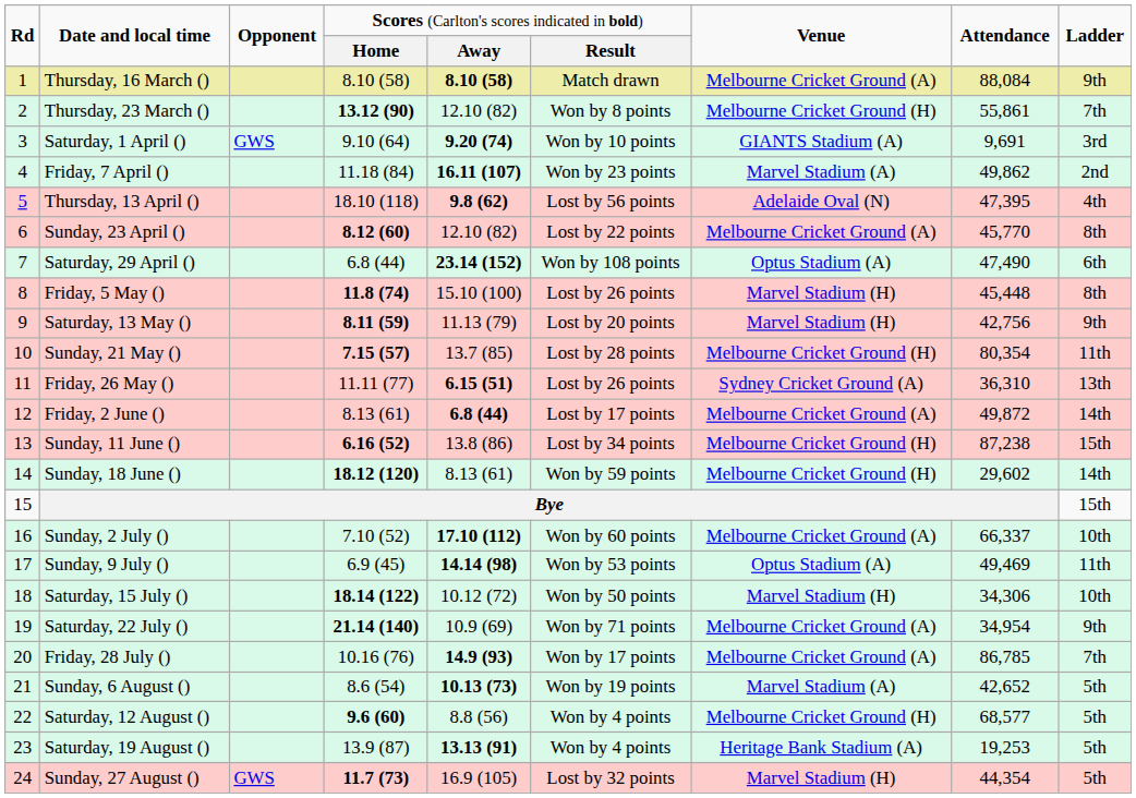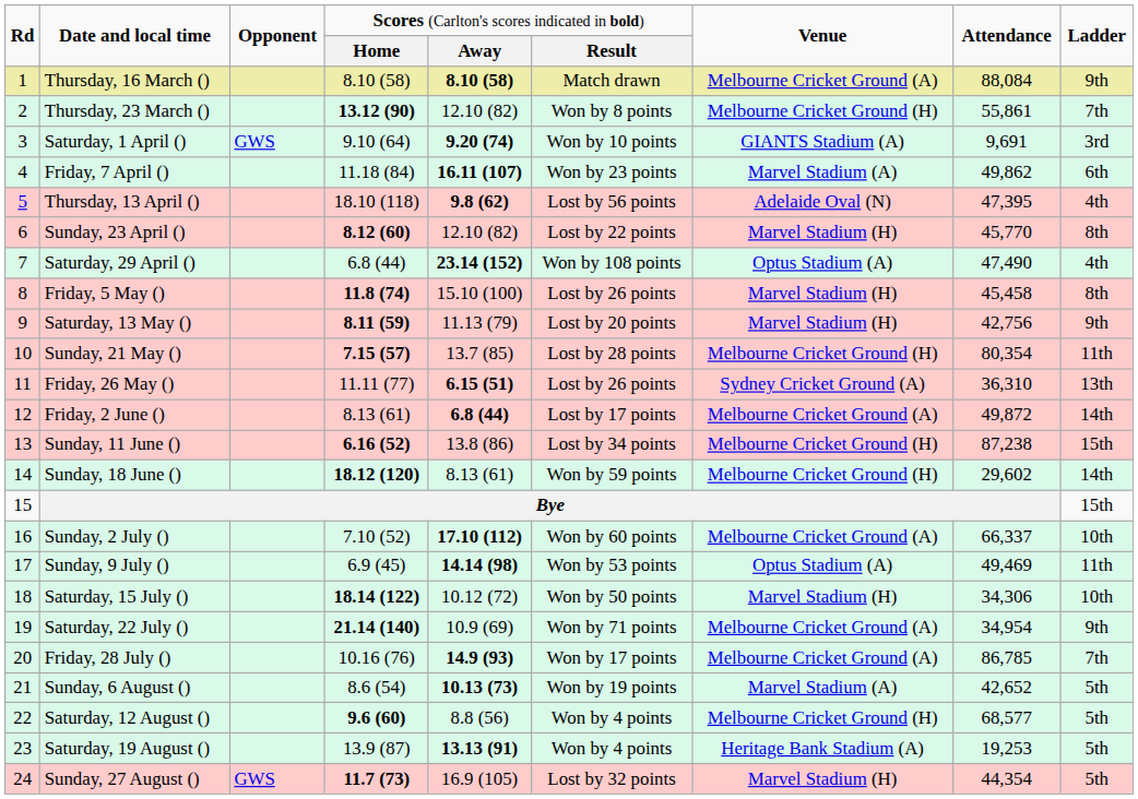 <table class="wikitable" style="font-size:90%; text-align:center; width: 100%; margin-left: auto; margin-right: auto;">
 <tr>
 <td rowspan=2><strong>Rd</strong></td>
 <td rowspan=2><strong>Date and local time</strong></td>
 <td rowspan=2><strong>Opponent</strong></td>
 <td colspan=3><strong>Scores</strong> <small>(Carlton's scores indicated in <strong>bold</strong>)</small></td>
 <td rowspan=2><strong>Venue</strong></td>
 <td rowspan=2><strong>Attendance</strong></td>
 <td rowspan=2><strong>Ladder</strong></td>
 </tr>
 <tr>
 <th>Home</th>
 <th>Away</th>
 <th>Result</th>
 </tr>
 <tr style="background:#eea;">
 <td>1</td>
 <td align=left>Thursday, 16 March ()</td>
 <td align=left></td>
 <td>8.10 (58)</td>
 <td><strong>8.10 (58)</strong></td>
 <td>Match drawn</td>
 <td><a href='#'>Melbourne Cricket Ground</a> (A)</td>
 <td>88,084</td>
 <td>9th</td>
 </tr>
 <tr style="background:#d9f9e9;">
 <td>2</td>
 <td align=left>Thursday, 23 March ()</td>
 <td align=left></td>
 <td><strong>13.12 (90)</strong></td>
 <td>12.10 (82)</td>
 <td>Won by 8 points</td>
 <td><a href='#'>Melbourne Cricket Ground</a> (H)</td>
 <td>55,861</td>
 <td>7th</td>
 </tr>
 <tr style="background:#d9f9e9;">
 <td>3</td>
 <td align=left>Saturday, 1 April ()</td>
 <td align=left><a href='#'>GWS</a></td>
 <td>9.10 (64)</td>
 <td><strong>9.20 (74)</strong></td>
 <td>Won by 10 points</td>
 <td><a href='#'>GIANTS Stadium</a> (A)</td>
 <td>9,691</td>
 <td>3rd</td>
 </tr>
 <tr style="background:#d9f9e9;">
 <td>4</td>
 <td align=left>Friday, 7 April ()</td>
 <td align=left></td>
 <td>11.18 (84)</td>
 <td><strong>16.11 (107)</strong></td>
 <td>Won by 23 points</td>
 <td><a href='#'>Marvel Stadium</a> (A)</td>
 <td>49,862</td>
-<td>2nd</td>
+<td>6th</td>
 </tr>
 <tr style="background:#fcc;">
 <td><a href='#'>5</a></td>
 <td align=left>Thursday, 13 April ()</td>
 <td align=left></td>
 <td>18.10 (118)</td>
 <td><strong>9.8 (62)</strong></td>
 <td>Lost by 56 points</td>
 <td><a href='#'>Adelaide Oval</a> (N)</td>
 <td>47,395</td>
 <td>4th</td>
 </tr>
 <tr style="background:#fcc;">
 <td>6</td>
 <td align=left>Sunday, 23 April ()</td>
 <td align=left></td>
 <td><strong>8.12 (60)</strong></td>
 <td>12.10 (82)</td>
 <td>Lost by 22 points</td>
-<td><a href='#'>Melbourne Cricket Ground</a> (A)</td>
+<td><a href='#'>Marvel Stadium</a> (H)</td>
 <td>45,770</td>
 <td>8th</td>
 </tr>
 <tr style="background:#d9f9e9;">
 <td>7</td>
 <td align=left>Saturday, 29 April ()</td>
 <td align=left></td>
 <td>6.8 (44)</td>
 <td><strong>23.14 (152)</strong></td>
 <td>Won by 108 points</td>
 <td><a href='#'>Optus Stadium</a> (A)</td>
 <td>47,490</td>
-<td>6th</td>
+<td>4th</td>
 </tr>
 <tr style="background:#fcc;">
 <td>8</td>
 <td align=left>Friday, 5 May ()</td>
 <td align=left></td>
 <td><strong>11.8 (74)</strong></td>
 <td>15.10 (100)</td>
 <td>Lost by 26 points</td>
 <td><a href='#'>Marvel Stadium</a> (H)</td>
-<td>45,448</td>
+<td>45,458</td>
 <td>8th</td>
 </tr>
 <tr style="background:#fcc;">
 <td>9</td>
 <td align=left>Saturday, 13 May ()</td>
 <td align=left></td>
 <td><strong>8.11 (59)</strong></td>
 <td>11.13 (79)</td>
 <td>Lost by 20 points</td>
 <td><a href='#'>Marvel Stadium</a> (H)</td>
 <td>42,756</td>
 <td>9th</td>
 </tr>
 <tr style="background:#fcc;">
 <td>10</td>
 <td align=left>Sunday, 21 May ()</td>
 <td align=left></td>
 <td><strong>7.15 (57)</strong></td>
 <td>13.7 (85)</td>
 <td>Lost by 28 points</td>
 <td><a href='#'>Melbourne Cricket Ground</a> (H)</td>
 <td>80,354</td>
 <td>11th</td>
 </tr>
 <tr style="background:#fcc;">
 <td>11</td>
 <td align=left>Friday, 26 May ()</td>
 <td align=left></td>
 <td>11.11 (77)</td>
 <td><strong>6.15 (51)</strong></td>
 <td>Lost by 26 points</td>
 <td><a href='#'>Sydney Cricket Ground</a> (A)</td>
 <td>36,310</td>
 <td>13th</td>
 </tr>
 <tr style="background:#fcc;">
 <td>12</td>
 <td align=left>Friday, 2 June ()</td>
 <td align=left></td>
 <td>8.13 (61)</td>
 <td><strong>6.8 (44)</strong></td>
 <td>Lost by 17 points</td>
 <td><a href='#'>Melbourne Cricket Ground</a> (A)</td>
 <td>49,872</td>
 <td>14th</td>
 </tr>
 <tr style="background:#fcc;">
 <td>13</td>
 <td align=left>Sunday, 11 June ()</td>
 <td align=left></td>
 <td><strong>6.16 (52)</strong></td>
 <td>13.8 (86)</td>
 <td>Lost by 34 points</td>
 <td><a href='#'>Melbourne Cricket Ground</a> (H)</td>
 <td>87,238</td>
 <td>15th</td>
 </tr>
 <tr style="background:#d9f9e9;">
 <td>14</td>
 <td align=left>Sunday, 18 June ()</td>
 <td align=left></td>
 <td><strong>18.12 (120)</strong></td>
 <td>8.13 (61)</td>
 <td>Won by 59 points</td>
 <td><a href='#'>Melbourne Cricket Ground</a> (H)</td>
 <td>29,602</td>
 <td>14th</td>
 </tr>
 <tr>
 <td>15</td>
 <th colspan=7><span><em>Bye</em></span></th>
 <td>15th</td>
 </tr>
 <tr style="background:#d9f9e9;">
 <td>16</td>
 <td align=left>Sunday, 2 July ()</td>
 <td align=left></td>
 <td>7.10 (52)</td>
 <td><strong>17.10 (112)</strong></td>
 <td>Won by 60 points</td>
 <td><a href='#'>Melbourne Cricket Ground</a> (A)</td>
 <td>66,337</td>
 <td>10th</td>
 </tr>
 <tr style="background:#d9f9e9;">
 <td>17</td>
 <td align=left>Sunday, 9 July ()</td>
 <td align=left></td>
 <td>6.9 (45)</td>
 <td><strong>14.14 (98)</strong></td>
 <td>Won by 53 points</td>
 <td><a href='#'>Optus Stadium</a> (A)</td>
 <td>49,469</td>
 <td>11th</td>
 </tr>
 <tr style="background:#d9f9e9;">
 <td>18</td>
 <td align=left>Saturday, 15 July ()</td>
 <td align=left></td>
 <td><strong>18.14 (122)</strong></td>
 <td>10.12 (72)</td>
 <td>Won by 50 points</td>
 <td><a href='#'>Marvel Stadium</a> (H)</td>
 <td>34,306</td>
 <td>10th</td>
 </tr>
 <tr style="background:#d9f9e9;">
 <td>19</td>
 <td align=left>Saturday, 22 July ()</td>
 <td align=left></td>
 <td><strong>21.14 (140)</strong></td>
 <td>10.9 (69)</td>
 <td>Won by 71 points</td>
 <td><a href='#'>Melbourne Cricket Ground</a> (A)</td>
 <td>34,954</td>
 <td>9th</td>
 </tr>
 <tr style="background:#d9f9e9;">
 <td>20</td>
 <td align=left>Friday, 28 July ()</td>
 <td align=left></td>
 <td>10.16 (76)</td>
 <td><strong>14.9 (93)</strong></td>
 <td>Won by 17 points</td>
 <td><a href='#'>Melbourne Cricket Ground</a> (A)</td>
 <td>86,785</td>
 <td>7th</td>
 </tr>
 <tr style="background:#d9f9e9;">
 <td>21</td>
 <td align=left>Sunday, 6 August ()</td>
 <td align=left></td>
 <td>8.6 (54)</td>
 <td><strong>10.13 (73)</strong></td>
 <td>Won by 19 points</td>
 <td><a href='#'>Marvel Stadium</a> (A)</td>
 <td>42,652</td>
 <td>5th</td>
 </tr>
 <tr style="background:#d9f9e9;">
 <td>22</td>
 <td align=left>Saturday, 12 August ()</td>
 <td align=left></td>
 <td><strong>9.6 (60)</strong></td>
 <td>8.8 (56)</td>
 <td>Won by 4 points</td>
 <td><a href='#'>Melbourne Cricket Ground</a> (H)</td>
 <td>68,577</td>
 <td>5th</td>
 </tr>
 <tr style="background:#d9f9e9;">
 <td>23</td>
 <td align=left>Saturday, 19 August ()</td>
 <td align=left></td>
 <td>13.9 (87)</td>
 <td><strong>13.13 (91)</strong></td>
 <td>Won by 4 points</td>
 <td><a href='#'>Heritage Bank Stadium</a> (A)</td>
 <td>19,253</td>
 <td>5th</td>
 </tr>
 <tr style="background:#fcc;">
 <td>24</td>
 <td align=left>Sunday, 27 August ()</td>
 <td align=left><a href='#'>GWS</a></td>
 <td><strong>11.7 (73)</strong></td>
 <td>16.9 (105)</td>
 <td>Lost by 32 points</td>
 <td><a href='#'>Marvel Stadium</a> (H)</td>
 <td>44,354</td>
 <td>5th</td>
 </tr>
 </table>
